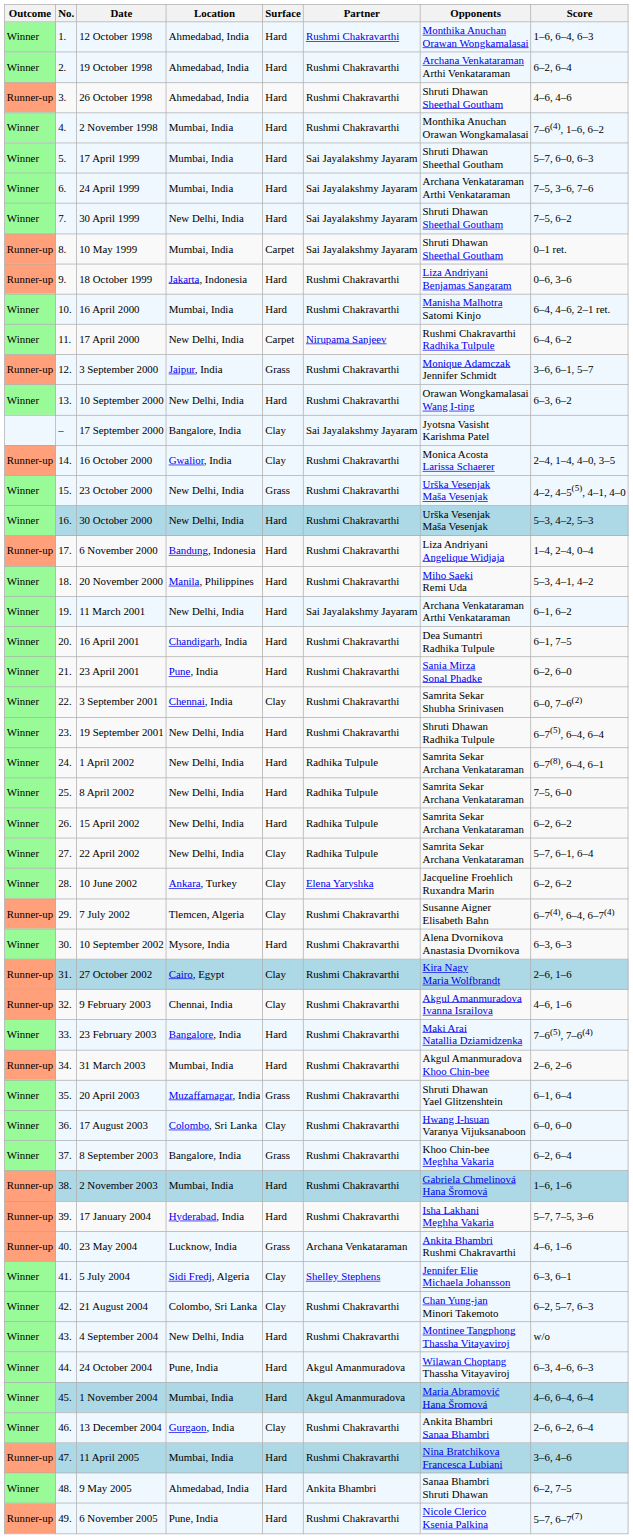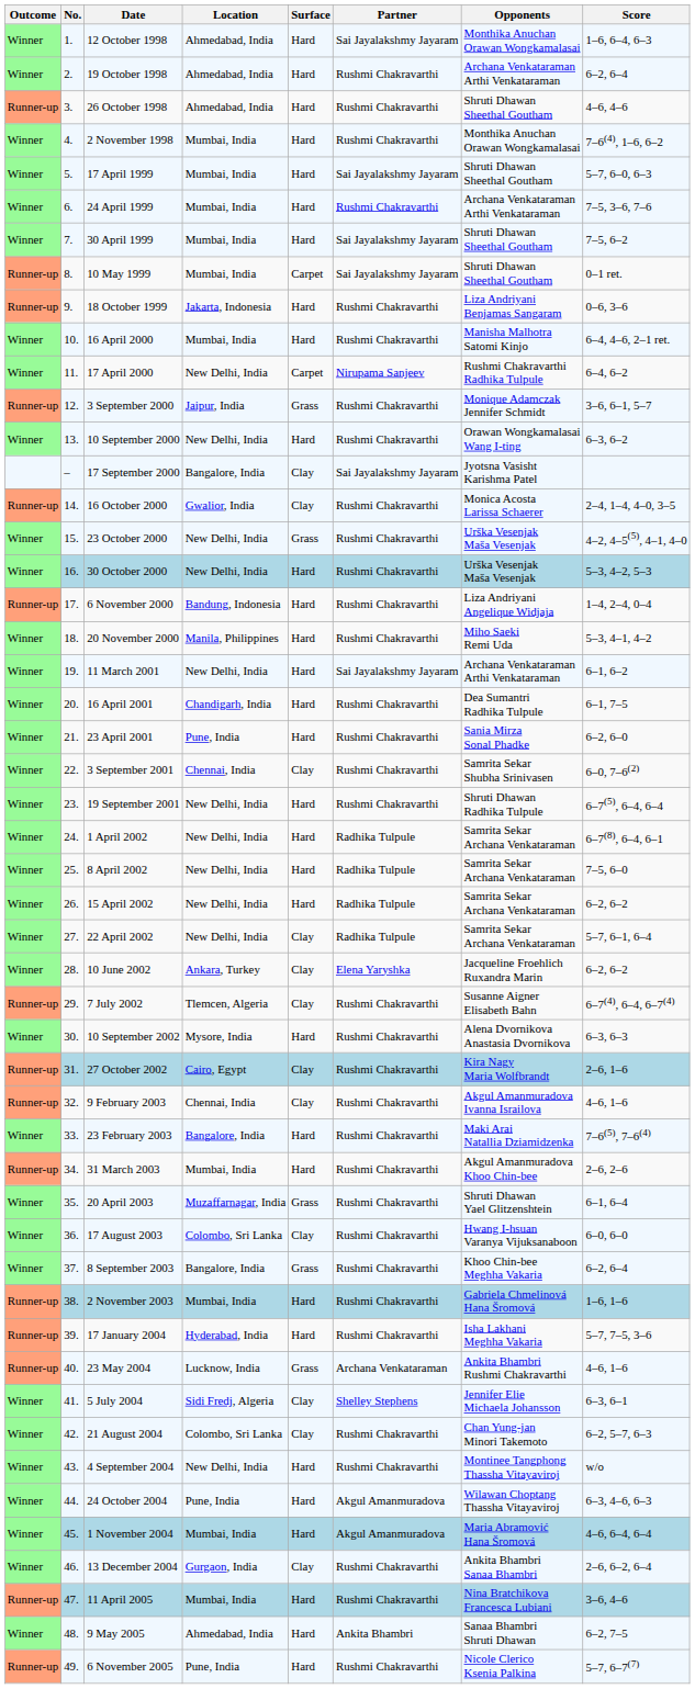 <table class="sortable wikitable" style=font-size:97%>
 <tr>
 <th>Outcome</th>
 <th>No.</th>
 <th>Date</th>
 <th>Location</th>
 <th>Surface</th>
 <th>Partner</th>
 <th>Opponents</th>
 <th class="unsortable">Score</th>
 </tr>
 <tr style="background:#f0f8ff;">
 <td style="background:#98fb98;">Winner</td>
 <td>1.</td>
 <td>12 October 1998</td>
 <td>Ahmedabad, India</td>
 <td>Hard</td>
-<td> <a href='#'>Rushmi Chakravarthi</a></td>
+<td> Sai Jayalakshmy Jayaram</td>
 <td> <a href='#'>Monthika Anuchan</a> <br>  <a href='#'>Orawan Wongkamalasai</a></td>
 <td>1–6, 6–4, 6–3</td>
 </tr>
 <tr style="background:#f0f8ff;">
 <td style="background:#98fb98;">Winner</td>
 <td>2.</td>
 <td>19 October 1998</td>
 <td>Ahmedabad, India</td>
 <td>Hard</td>
 <td> Rushmi Chakravarthi</td>
 <td> <a href='#'>Archana Venkataraman</a> <br>  Arthi Venkataraman</td>
 <td>6–2, 6–4</td>
 </tr>
 <tr>
 <td bgcolor="FFA07A">Runner-up</td>
 <td>3.</td>
 <td>26 October 1998</td>
 <td>Ahmedabad, India</td>
 <td>Hard</td>
 <td> Rushmi Chakravarthi</td>
 <td> Shruti Dhawan <br>  <a href='#'>Sheethal Goutham</a></td>
 <td>4–6, 4–6</td>
 </tr>
 <tr bgcolor=f0f8ff>
 <td style="background:#98fb98;">Winner</td>
 <td>4.</td>
 <td>2 November 1998</td>
 <td>Mumbai, India</td>
 <td>Hard</td>
 <td> Rushmi Chakravarthi</td>
 <td> Monthika Anuchan <br>  Orawan Wongkamalasai</td>
 <td>7–6<sup>(4)</sup>, 1–6, 6–2</td>
 </tr>
 <tr style="background:#f0f8ff;">
 <td style="background:#98fb98;">Winner</td>
 <td>5.</td>
 <td>17 April 1999</td>
 <td>Mumbai, India</td>
 <td>Hard</td>
 <td> Sai Jayalakshmy Jayaram</td>
 <td> Shruti Dhawan <br>  Sheethal Goutham</td>
 <td>5–7, 6–0, 6–3</td>
 </tr>
 <tr style="background:#f0f8ff;">
 <td style="background:#98fb98;">Winner</td>
 <td>6.</td>
 <td>24 April 1999</td>
 <td>Mumbai, India</td>
 <td>Hard</td>
-<td> Sai Jayalakshmy Jayaram</td>
+<td> <a href='#'>Rushmi Chakravarthi</a></td>
 <td> Archana Venkataraman <br>  Arthi Venkataraman</td>
 <td>7–5, 3–6, 7–6</td>
 </tr>
 <tr style="background:#f0f8ff;">
 <td style="background:#98fb98;">Winner</td>
 <td>7.</td>
 <td>30 April 1999</td>
-<td>New Delhi, India</td>
+<td>Mumbai, India</td>
 <td>Hard</td>
 <td> Sai Jayalakshmy Jayaram</td>
 <td> Shruti Dhawan <br>  <a href='#'>Sheethal Goutham</a></td>
 <td>7–5, 6–2</td>
 </tr>
 <tr>
 <td bgcolor="FFA07A">Runner-up</td>
 <td>8.</td>
 <td>10 May 1999</td>
 <td>Mumbai, India</td>
 <td>Carpet</td>
 <td> Sai Jayalakshmy Jayaram</td>
 <td> Shruti Dhawan <br>  <a href='#'>Sheethal Goutham</a></td>
 <td>0–1 ret.</td>
 </tr>
 <tr>
 <td bgcolor=FFA07A>Runner-up</td>
 <td>9.</td>
 <td>18 October 1999</td>
 <td><a href='#'>Jakarta</a>, Indonesia</td>
 <td>Hard</td>
 <td> Rushmi Chakravarthi</td>
 <td> <a href='#'>Liza Andriyani</a> <br>  <a href='#'>Benjamas Sangaram</a></td>
 <td>0–6, 3–6</td>
 </tr>
 <tr bgcolor="#f0f8ff">
 <td style="background:#98fb98;">Winner</td>
 <td>10.</td>
 <td>16 April 2000</td>
 <td>Mumbai, India</td>
 <td>Hard</td>
 <td> Rushmi Chakravarthi</td>
 <td> <a href='#'>Manisha Malhotra</a> <br>  Satomi Kinjo</td>
 <td>6–4, 4–6, 2–1 ret.</td>
 </tr>
 <tr>
 <td bgcolor="98FB98">Winner</td>
 <td>11.</td>
 <td>17 April 2000</td>
 <td>New Delhi, India</td>
 <td>Carpet</td>
 <td> <a href='#'>Nirupama Sanjeev</a></td>
 <td> Rushmi Chakravarthi <br>  <a href='#'>Radhika Tulpule</a></td>
 <td>6–4, 6–2</td>
 </tr>
 <tr style="background:#f0f8ff;">
 <td bgcolor=FFA07A>Runner-up</td>
 <td>12.</td>
 <td>3 September 2000</td>
 <td><a href='#'>Jaipur</a>, India</td>
 <td>Grass</td>
 <td> Rushmi Chakravarthi</td>
 <td> <a href='#'>Monique Adamczak</a> <br>  Jennifer Schmidt</td>
 <td>3–6, 6–1, 5–7</td>
 </tr>
 <tr bgcolor=f0f8ff>
 <td style="background:#98fb98;">Winner</td>
 <td>13.</td>
 <td>10 September 2000</td>
 <td>New Delhi, India</td>
 <td>Hard</td>
 <td> Rushmi Chakravarthi</td>
 <td> Orawan Wongkamalasai <br>  <a href='#'>Wang I-ting</a></td>
 <td>6–3, 6–2</td>
 </tr>
 <tr style="background:#f0f8ff;">
 <td></td>
 <td>–</td>
 <td>17 September 2000</td>
 <td>Bangalore, India</td>
 <td>Clay</td>
 <td> Sai Jayalakshmy Jayaram</td>
 <td> Jyotsna Vasisht <br>  Karishma Patel</td>
 <td></td>
 </tr>
 <tr style="background:#f0f8ff;">
 <td bgcolor=FFA07A>Runner-up</td>
 <td>14.</td>
 <td>16 October 2000</td>
 <td><a href='#'>Gwalior</a>, India</td>
 <td>Clay</td>
 <td> Rushmi Chakravarthi</td>
 <td> Monica Acosta <br>  <a href='#'>Larissa Schaerer</a></td>
 <td>2–4, 1–4, 4–0, 3–5</td>
 </tr>
 <tr bgcolor=f0f8ff>
 <td style="background:#98fb98;">Winner</td>
 <td>15.</td>
 <td>23 October 2000</td>
 <td>New Delhi, India</td>
 <td>Grass</td>
 <td> Rushmi Chakravarthi</td>
 <td> <a href='#'>Urška Vesenjak</a> <br>  <a href='#'>Maša Vesenjak</a></td>
 <td>4–2, 4–5<sup>(5)</sup>, 4–1, 4–0</td>
 </tr>
 <tr bgcolor="lightblue">
 <td style="background:#98fb98;">Winner</td>
 <td>16.</td>
 <td>30 October 2000</td>
 <td>New Delhi, India</td>
 <td>Hard</td>
 <td> Rushmi Chakravarthi</td>
 <td> Urška Vesenjak <br>  Maša Vesenjak</td>
 <td>5–3, 4–2, 5–3</td>
 </tr>
 <tr>
 <td bgcolor=FFA07A>Runner-up</td>
 <td>17.</td>
 <td>6 November 2000</td>
 <td><a href='#'>Bandung</a>, Indonesia</td>
 <td>Hard</td>
 <td> Rushmi Chakravarthi</td>
 <td> Liza Andriyani <br>  <a href='#'>Angelique Widjaja</a></td>
 <td>1–4, 2–4, 0–4</td>
 </tr>
 <tr>
 <td style="background:#98fb98;">Winner</td>
 <td>18.</td>
 <td>20 November 2000</td>
 <td><a href='#'>Manila</a>, Philippines</td>
 <td>Hard</td>
 <td> Rushmi Chakravarthi</td>
 <td> <a href='#'>Miho Saeki</a> <br>  Remi Uda</td>
 <td>5–3, 4–1, 4–2</td>
 </tr>
 <tr style="background:#f0f8ff;">
 <td style="background:#98fb98;">Winner</td>
 <td>19.</td>
 <td>11 March 2001</td>
 <td>New Delhi, India</td>
 <td>Hard</td>
 <td> Sai Jayalakshmy Jayaram</td>
 <td> Archana Venkataraman <br>  Arthi Venkataraman</td>
 <td>6–1, 6–2</td>
 </tr>
 <tr>
 <td style="background:#98fb98;">Winner</td>
 <td>20.</td>
 <td>16 April 2001</td>
 <td><a href='#'>Chandigarh</a>, India</td>
 <td>Hard</td>
 <td> Rushmi Chakravarthi</td>
 <td> Dea Sumantri <br>  Radhika Tulpule</td>
 <td>6–1, 7–5</td>
 </tr>
 <tr>
 <td style="background:#98fb98;">Winner</td>
 <td>21.</td>
 <td>23 April 2001</td>
 <td><a href='#'>Pune</a>, India</td>
 <td>Hard</td>
 <td> Rushmi Chakravarthi</td>
 <td> <a href='#'>Sania Mirza</a> <br>  <a href='#'>Sonal Phadke</a></td>
 <td>6–2, 6–0</td>
 </tr>
 <tr>
 <td style="background:#98fb98;">Winner</td>
 <td>22.</td>
 <td>3 September 2001</td>
 <td><a href='#'>Chennai</a>, India</td>
 <td>Clay</td>
 <td> Rushmi Chakravarthi</td>
 <td> Samrita Sekar <br>  Shubha Srinivasen</td>
 <td>6–0, 7–6<sup>(2)</sup></td>
 </tr>
 <tr>
 <td style="background:#98fb98;">Winner</td>
 <td>23.</td>
 <td>19 September 2001</td>
 <td>New Delhi, India</td>
 <td>Hard</td>
 <td> Rushmi Chakravarthi</td>
 <td> Shruti Dhawan <br>  Radhika Tulpule</td>
 <td>6–7<sup>(5)</sup>, 6–4, 6–4</td>
 </tr>
 <tr>
 <td style="background:#98fb98;">Winner</td>
 <td>24.</td>
 <td>1 April 2002</td>
 <td>New Delhi, India</td>
 <td>Hard</td>
 <td> Radhika Tulpule</td>
 <td> Samrita Sekar <br>  Archana Venkataraman</td>
 <td>6–7<sup>(8)</sup>, 6–4, 6–1</td>
 </tr>
 <tr>
 <td style="background:#98fb98;">Winner</td>
 <td>25.</td>
 <td>8 April 2002</td>
 <td>New Delhi, India</td>
 <td>Hard</td>
 <td> Radhika Tulpule</td>
 <td> Samrita Sekar <br>  Archana Venkataraman</td>
 <td>7–5, 6–0</td>
 </tr>
 <tr>
 <td style="background:#98fb98;">Winner</td>
 <td>26.</td>
 <td>15 April 2002</td>
 <td>New Delhi, India</td>
 <td>Hard</td>
 <td> Radhika Tulpule</td>
 <td> Samrita Sekar <br>  Archana Venkataraman</td>
 <td>6–2, 6–2</td>
 </tr>
 <tr>
 <td style="background:#98fb98;">Winner</td>
 <td>27.</td>
 <td>22 April 2002</td>
 <td>New Delhi, India</td>
 <td>Clay</td>
 <td> Radhika Tulpule</td>
 <td> Samrita Sekar <br>  Archana Venkataraman</td>
 <td>5–7, 6–1, 6–4</td>
 </tr>
 <tr>
 <td style="background:#98fb98;">Winner</td>
 <td>28.</td>
 <td>10 June 2002</td>
 <td><a href='#'>Ankara</a>, Turkey</td>
 <td>Clay</td>
 <td> <a href='#'>Elena Yaryshka</a></td>
 <td> Jacqueline Froehlich <br>  Ruxandra Marin</td>
 <td>6–2, 6–2</td>
 </tr>
 <tr>
 <td bgcolor=FFA07A>Runner-up</td>
 <td>29.</td>
 <td>7 July 2002</td>
 <td>Tlemcen, Algeria</td>
 <td>Clay</td>
 <td> Rushmi Chakravarthi</td>
 <td> Susanne Aigner <br>  Elisabeth Bahn</td>
 <td>6–7<sup>(4)</sup>, 6–4, 6–7<sup>(4)</sup></td>
 </tr>
 <tr>
 <td style="background:#98fb98;">Winner</td>
 <td>30.</td>
 <td>10 September 2002</td>
 <td>Mysore, India</td>
 <td>Hard</td>
 <td> Rushmi Chakravarthi</td>
 <td> Alena Dvornikova <br>  Anastasia Dvornikova</td>
 <td>6–3, 6–3</td>
 </tr>
 <tr style="background:lightblue;">
 <td bgcolor=FFA07A>Runner-up</td>
 <td>31.</td>
 <td>27 October 2002</td>
 <td><a href='#'>Cairo</a>, Egypt</td>
 <td>Clay</td>
 <td> Rushmi Chakravarthi</td>
 <td> <a href='#'>Kira Nagy</a> <br>  <a href='#'>Maria Wolfbrandt</a></td>
 <td>2–6, 1–6</td>
 </tr>
 <tr>
 <td bgcolor=FFA07A>Runner-up</td>
 <td>32.</td>
 <td>9 February 2003</td>
 <td>Chennai, India</td>
 <td>Clay</td>
 <td> Rushmi Chakravarthi</td>
 <td> <a href='#'>Akgul Amanmuradova</a> <br>  <a href='#'>Ivanna Israilova</a></td>
 <td>4–6, 1–6</td>
 </tr>
 <tr bgcolor="#f0f8ff">
 <td style="background:#98fb98;">Winner</td>
 <td>33.</td>
 <td>23 February 2003</td>
 <td><a href='#'>Bangalore</a>, India</td>
 <td>Hard</td>
 <td> Rushmi Chakravarthi</td>
 <td> <a href='#'>Maki Arai</a> <br>  <a href='#'>Natallia Dziamidzenka</a></td>
 <td>7–6<sup>(5)</sup>, 7–6<sup>(4)</sup></td>
 </tr>
 <tr>
 <td bgcolor=FFA07A>Runner-up</td>
 <td>34.</td>
 <td>31 March 2003</td>
 <td>Mumbai, India</td>
 <td>Hard</td>
 <td> Rushmi Chakravarthi</td>
 <td> Akgul Amanmuradova <br>  <a href='#'>Khoo Chin-bee</a></td>
 <td>2–6, 2–6</td>
 </tr>
 <tr bgcolor="#f0f8ff">
 <td style="background:#98fb98;">Winner</td>
 <td>35.</td>
 <td>20 April 2003</td>
 <td><a href='#'>Muzaffarnagar</a>, India</td>
 <td>Grass</td>
 <td> Rushmi Chakravarthi</td>
 <td> Shruti Dhawan <br>  Yael Glitzenshtein</td>
 <td>6–1, 6–4</td>
 </tr>
 <tr bgcolor="#f0f8ff">
 <td style="background:#98fb98;">Winner</td>
 <td>36.</td>
 <td>17 August 2003</td>
 <td><a href='#'>Colombo</a>, Sri Lanka</td>
 <td>Clay</td>
 <td> Rushmi Chakravarthi</td>
 <td> <a href='#'>Hwang I-hsuan</a> <br>  Varanya Vijuksanaboon</td>
 <td>6–0, 6–0</td>
 </tr>
 <tr bgcolor="#f0f8ff">
 <td style="background:#98fb98;">Winner</td>
 <td>37.</td>
 <td>8 September 2003</td>
 <td>Bangalore, India</td>
 <td>Grass</td>
 <td> Rushmi Chakravarthi</td>
 <td> Khoo Chin-bee <br>  <a href='#'>Meghha Vakaria</a></td>
 <td>6–2, 6–4</td>
 </tr>
 <tr style="background:lightblue;">
 <td bgcolor=FFA07A>Runner-up</td>
 <td>38.</td>
 <td>2 November 2003</td>
 <td>Mumbai, India</td>
 <td>Hard</td>
 <td> Rushmi Chakravarthi</td>
 <td> <a href='#'>Gabriela Chmelinová</a> <br>  <a href='#'>Hana Šromová</a></td>
 <td>1–6, 1–6</td>
 </tr>
 <tr>
 <td bgcolor=FFA07A>Runner-up</td>
 <td>39.</td>
 <td>17 January 2004</td>
 <td><a href='#'>Hyderabad</a>, India</td>
 <td>Hard</td>
 <td> Rushmi Chakravarthi</td>
 <td> <a href='#'>Isha Lakhani</a> <br>  <a href='#'>Meghha Vakaria</a></td>
 <td>5–7, 7–5, 3–6</td>
 </tr>
 <tr style="background:#f0f8ff;">
 <td bgcolor=FFA07A>Runner-up</td>
 <td>40.</td>
 <td>23 May 2004</td>
 <td>Lucknow, India</td>
 <td>Grass</td>
 <td> Archana Venkataraman</td>
 <td> <a href='#'>Ankita Bhambri</a> <br>  Rushmi Chakravarthi</td>
 <td>4–6, 1–6</td>
 </tr>
 <tr style="background:#f0f8ff;">
 <td style="background:#98fb98;">Winner</td>
 <td>41.</td>
 <td>5 July 2004</td>
 <td><a href='#'>Sidi Fredj</a>, Algeria</td>
 <td>Clay</td>
 <td> <a href='#'>Shelley Stephens</a></td>
 <td> <a href='#'>Jennifer Elie</a> <br>  <a href='#'>Michaela Johansson</a></td>
 <td>6–3, 6–1</td>
 </tr>
 <tr style="background:#f0f8ff;">
 <td style="background:#98fb98;">Winner</td>
 <td>42.</td>
 <td>21 August 2004</td>
 <td>Colombo, Sri Lanka</td>
 <td>Clay</td>
 <td> Rushmi Chakravarthi</td>
 <td> <a href='#'>Chan Yung-jan</a> <br>  Minori Takemoto</td>
 <td>6–2, 5–7, 6–3</td>
 </tr>
 <tr style="background:#f0f8ff;">
 <td style="background:#98fb98;">Winner</td>
 <td>43.</td>
 <td>4 September 2004</td>
 <td>New Delhi, India</td>
 <td>Hard</td>
 <td> Rushmi Chakravarthi</td>
 <td> <a href='#'>Montinee Tangphong</a> <br>  <a href='#'>Thassha Vitayaviroj</a></td>
 <td>w/o</td>
 </tr>
 <tr bgcolor="#f0f8ff">
 <td style="background:#98fb98;">Winner</td>
 <td>44.</td>
 <td>24 October 2004</td>
 <td>Pune, India</td>
 <td>Hard</td>
 <td> Akgul Amanmuradova</td>
 <td> <a href='#'>Wilawan Choptang</a> <br>  Thassha Vitayaviroj</td>
 <td>6–3, 4–6, 6–3</td>
 </tr>
 <tr style="background:lightblue;">
 <td style="background:#98fb98;">Winner</td>
 <td>45.</td>
 <td>1 November 2004</td>
 <td>Mumbai, India</td>
 <td>Hard</td>
 <td> Akgul Amanmuradova</td>
 <td> <a href='#'>Maria Abramović</a> <br>  <a href='#'>Hana Šromová</a></td>
 <td>4–6, 6–4, 6–4</td>
 </tr>
 <tr style="background:#f0f8ff;">
 <td style="background:#98fb98;">Winner</td>
 <td>46.</td>
 <td>13 December 2004</td>
 <td><a href='#'>Gurgaon</a>, India</td>
 <td>Clay</td>
 <td> Rushmi Chakravarthi</td>
 <td> Ankita Bhambri <br>  <a href='#'>Sanaa Bhambri</a></td>
 <td>2–6, 6–2, 6–4</td>
 </tr>
 <tr style="background:lightblue;">
 <td bgcolor="FFA07A">Runner-up</td>
 <td>47.</td>
 <td>11 April 2005</td>
 <td>Mumbai, India</td>
 <td>Hard</td>
 <td> Rushmi Chakravarthi</td>
 <td> <a href='#'>Nina Bratchikova</a> <br>  <a href='#'>Francesca Lubiani</a></td>
 <td>3–6, 4–6</td>
 </tr>
 <tr style="background:#f0f8ff;">
 <td bgcolor="98FB98">Winner</td>
 <td>48.</td>
 <td>9 May 2005</td>
 <td>Ahmedabad, India</td>
 <td>Hard</td>
 <td> Ankita Bhambri</td>
 <td> Sanaa Bhambri <br>  Shruti Dhawan</td>
 <td>6–2, 7–5</td>
 </tr>
 <tr style="background:#f0f8ff;">
 <td bgcolor="FFA07A">Runner-up</td>
 <td>49.</td>
 <td>6 November 2005</td>
 <td>Pune, India</td>
 <td>Hard</td>
 <td> Rushmi Chakravarthi</td>
 <td> <a href='#'>Nicole Clerico</a> <br>  <a href='#'>Ksenia Palkina</a></td>
 <td>5–7, 6–7<sup>(7)</sup></td>
 </tr>
 </table>
